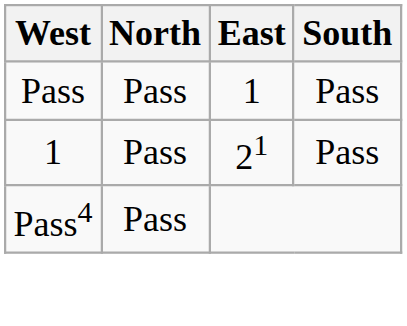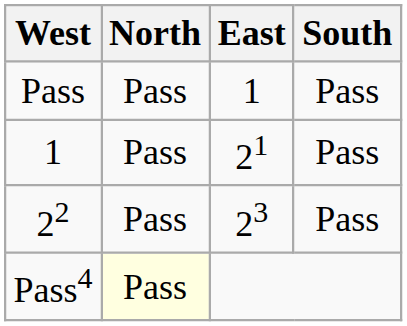 <table class="wikitable" style="text-align:center; float:left; margin-top:0.750em; margin-right:1.0em">
 <tr>
 <th>West</th>
 <th>North</th>
 <th>East</th>
 <th>South</th>
 </tr>
 <tr align="center">
 <td>Pass</td>
 <td>Pass</td>
 <td>1</td>
 <td>Pass</td>
 </tr>
 <tr align="center">
 <td>1</td>
 <td>Pass</td>
 <td>2<sup>1</sup></td>
 <td>Pass</td>
 </tr>
 <tr align="center">
-<td>Pass<sup>4</sup></td>
+<td>2<sup>2</sup></td>
+<td>Pass</td>
+<td>2<sup>3</sup></td>
 <td>Pass</td>
 </tr>
+<tr align="center">
+<td>Pass<sup>4</sup></td>
+<td style="background: lightyellow;">Pass</td>
+</tr>
 </table>
